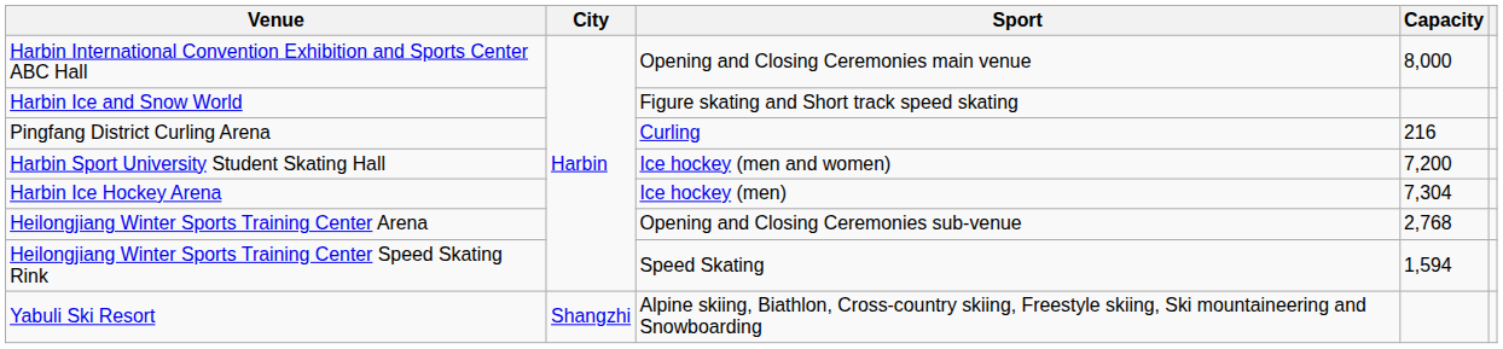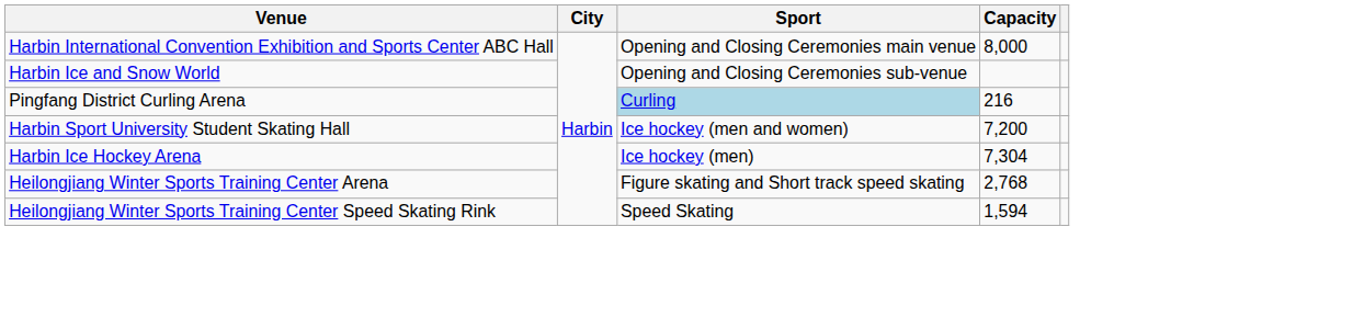 <table Class = "wikitable sortable">
 <tr>
 <th>Venue</th>
 <th>City</th>
 <th>Sport</th>
 <th>Capacity</th>
 <th></th>
 </tr>
 <tr>
 <td><a href='#'>Harbin International Convention Exhibition and Sports Center</a> ABC Hall</td>
 <td rowspan=7><a href='#'>Harbin</a></td>
 <td>Opening and Closing Ceremonies main venue</td>
 <td>8,000</td>
 <td></td>
 </tr>
 <tr>
 <td><a href='#'>Harbin Ice and Snow World</a></td>
-<td>Figure skating and Short track speed skating</td>
+<td>Opening and Closing Ceremonies sub-venue</td>
 <td></td>
 <td></td>
 </tr>
 <tr>
 <td>Pingfang District Curling Arena</td>
-<td><a href='#'>Curling</a></td>
+<td style="background: lightblue;"><a href='#'>Curling</a></td>
 <td>216</td>
 <td></td>
 </tr>
 <tr>
 <td><a href='#'>Harbin Sport University</a> Student Skating Hall</td>
 <td><a href='#'>Ice hockey</a> (men and women)</td>
 <td>7,200</td>
 <td></td>
 </tr>
 <tr>
 <td><a href='#'>Harbin Ice Hockey Arena</a></td>
 <td><a href='#'>Ice hockey</a> (men)</td>
 <td>7,304</td>
 <td></td>
 </tr>
 <tr>
 <td><a href='#'>Heilongjiang Winter Sports Training Center</a> Arena</td>
-<td>Opening and Closing Ceremonies sub-venue</td>
+<td>Figure skating and Short track speed skating</td>
 <td>2,768</td>
 <td></td>
 </tr>
 <tr>
 <td><a href='#'>Heilongjiang Winter Sports Training Center</a> Speed Skating Rink</td>
 <td>Speed Skating</td>
 <td>1,594</td>
 <td></td>
 </tr>
-<tr>
-<td><a href='#'>Yabuli Ski Resort</a></td>
-<td><a href='#'>Shangzhi</a></td>
-<td>Alpine skiing, Biathlon, Cross-country skiing, Freestyle skiing, Ski mountaineering and Snowboarding</td>
-<td></td>
-<td></td>
-</tr>
 </table>
